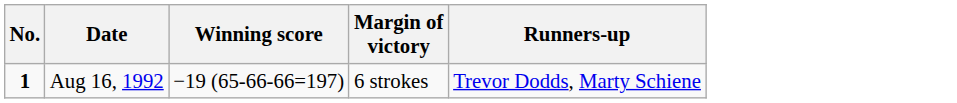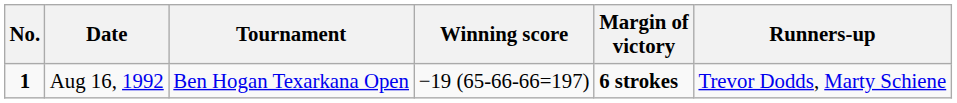 <table class="wikitable" style="font-size:95%;">
 <tr>
 <th>No.</th>
 <th>Date</th>
+<th>Tournament</th>
 <th>Winning score</th>
 <th>Margin of<br>victory</th>
 <th>Runners-up</th>
 </tr>
 <tr>
 <td align=center><strong>1</strong></td>
 <td align=right>Aug 16, <a href='#'>1992</a></td>
+<td><a href='#'>Ben Hogan Texarkana Open</a></td>
 <td>−19 (65-66-66=197)</td>
-<td>6 strokes</td>
+<td><strong>6 strokes</strong></td>
 <td> <a href='#'>Trevor Dodds</a>,  <a href='#'>Marty Schiene</a></td>
 </tr>
 </table>
